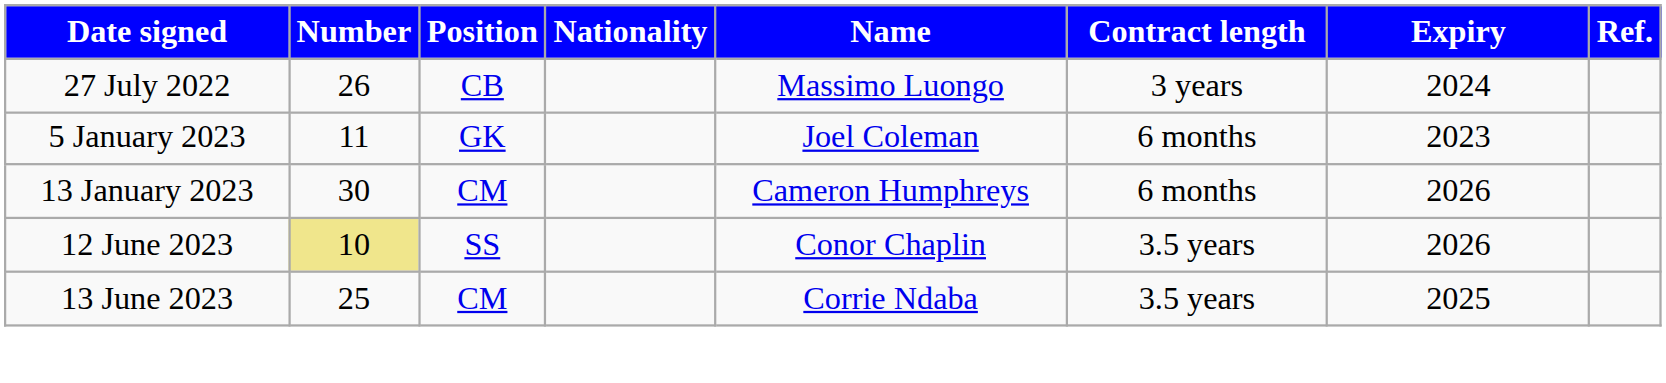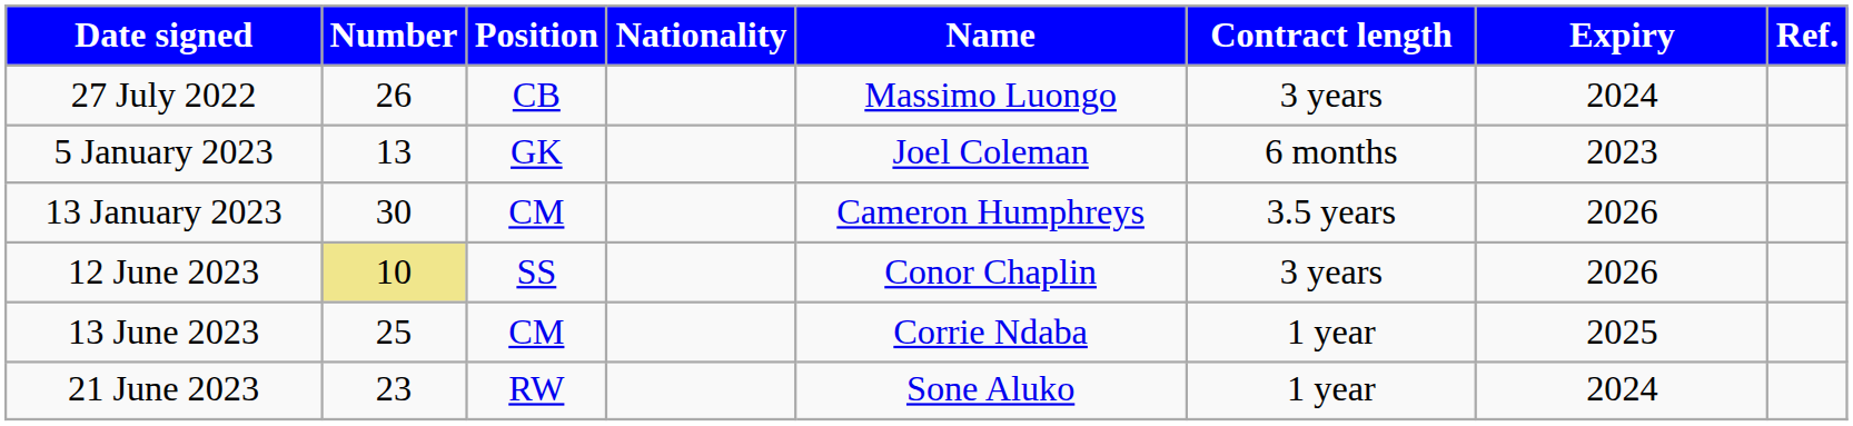 <table class="wikitable"  style="text-align:center; font-size:90%; ">
 <tr>
 <th style="background:blue; color:white; width:120px;">Date signed</th>
 <th style="background:blue; color:white; width:50px;">Number</th>
 <th style="background:blue; color:white; width:50px;">Position</th>
 <th style="background:blue; color:white; width:50px;">Nationality</th>
 <th style="background:blue; color:white; width:150px;">Name</th>
 <th style="background:blue; color:white; width:110px;">Contract length</th>
 <th style="background:blue; color:white; width:110px;">Expiry</th>
 <th style="background:blue; color:white; width:25px;">Ref.</th>
 </tr>
 <tr>
 <td>27 July 2022</td>
 <td>26</td>
 <td><a href='#'>CB</a></td>
 <td></td>
 <td><a href='#'>Massimo Luongo</a></td>
 <td>3 years</td>
 <td>2024</td>
 <td></td>
 </tr>
 <tr>
 <td>5 January 2023</td>
-<td>11</td>
+<td>13</td>
 <td><a href='#'>GK</a></td>
 <td></td>
 <td><a href='#'>Joel Coleman</a></td>
 <td>6 months</td>
 <td>2023</td>
 <td></td>
 </tr>
 <tr>
 <td>13 January 2023</td>
 <td>30</td>
 <td><a href='#'>CM</a></td>
 <td></td>
 <td><a href='#'>Cameron Humphreys</a></td>
-<td>6 months</td>
+<td>3.5 years</td>
 <td>2026</td>
 <td></td>
 </tr>
 <tr>
 <td>12 June 2023</td>
 <td style="background: khaki;">10</td>
 <td><a href='#'>SS</a></td>
 <td></td>
 <td><a href='#'>Conor Chaplin</a></td>
-<td>3.5 years</td>
+<td>3 years</td>
 <td>2026</td>
 <td></td>
 </tr>
 <tr>
 <td>13 June 2023</td>
 <td>25</td>
 <td><a href='#'>CM</a></td>
 <td></td>
 <td><a href='#'>Corrie Ndaba</a></td>
-<td>3.5 years</td>
+<td>1 year</td>
 <td>2025</td>
 <td></td>
 </tr>
+<tr>
+<td>21 June 2023</td>
+<td>23</td>
+<td><a href='#'>RW</a></td>
+<td></td>
+<td><a href='#'>Sone Aluko</a></td>
+<td>1 year</td>
+<td>2024</td>
+<td></td>
+</tr>
 </table>
